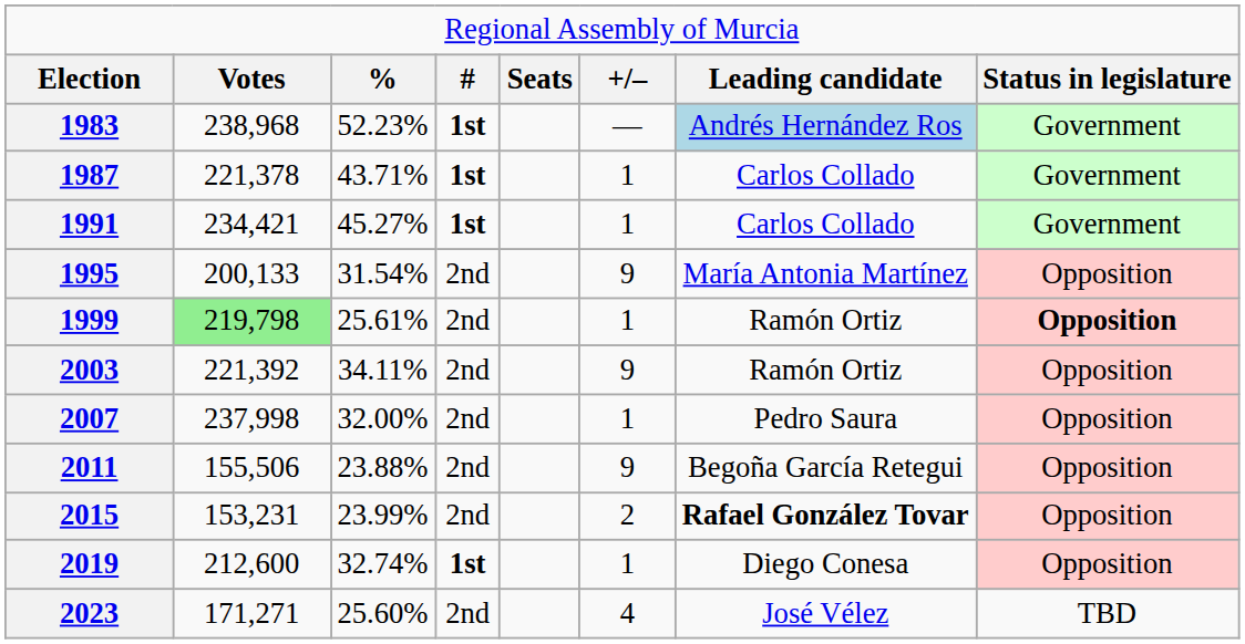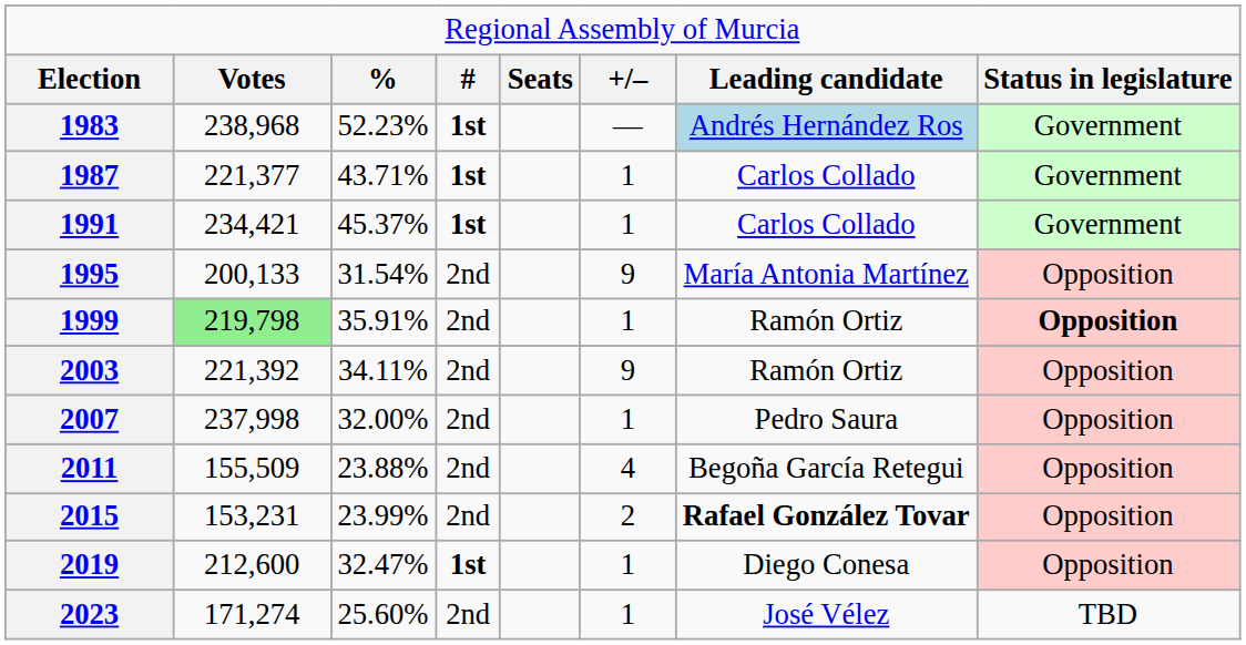 <table class="wikitable" style="font-size:90%; text-align:center;">
 <tr>
 <td colspan="8" align="center"><a href='#'>Regional Assembly of Murcia</a></td>
 </tr>
 <tr>
 <th width="75">Election</th>
 <th width="70">Votes</th>
 <th width="35">%</th>
 <th width="25">#</th>
 <th>Seats</th>
 <th width="40">+/–</th>
 <th>Leading candidate</th>
 <th>Status in legislature</th>
 </tr>
 <tr>
 <th><a href='#'>1983</a></th>
 <td>238,968</td>
 <td>52.23%</td>
 <td><strong>1st</strong></td>
 <td></td>
 <td>—</td>
 <td style="background: lightblue;"><a href='#'>Andrés Hernández Ros</a></td>
 <td style="background:#cfc;">Government</td>
 </tr>
 <tr>
 <th><a href='#'>1987</a></th>
-<td>221,378</td>
+<td>221,377</td>
 <td>43.71%</td>
 <td><strong>1st</strong></td>
 <td></td>
 <td>1</td>
 <td><a href='#'>Carlos Collado</a></td>
 <td style="background:#cfc;">Government</td>
 </tr>
 <tr>
 <th><a href='#'>1991</a></th>
 <td>234,421</td>
-<td>45.27%</td>
+<td>45.37%</td>
 <td><strong>1st</strong></td>
 <td></td>
 <td>1</td>
 <td><a href='#'>Carlos Collado</a></td>
 <td style="background:#cfc;">Government</td>
 </tr>
 <tr>
 <th><a href='#'>1995</a></th>
 <td>200,133</td>
 <td>31.54%</td>
 <td>2nd</td>
 <td></td>
 <td>9</td>
 <td><a href='#'>María Antonia Martínez</a></td>
 <td style="background:#fcc;">Opposition</td>
 </tr>
 <tr>
 <th><a href='#'>1999</a></th>
 <td style="background: lightgreen;">219,798</td>
-<td>25.61%</td>
+<td>35.91%</td>
 <td>2nd</td>
 <td></td>
 <td>1</td>
 <td>Ramón Ortiz</td>
 <td style="background:#fcc;"><strong>Opposition</strong></td>
 </tr>
 <tr>
 <th><a href='#'>2003</a></th>
 <td>221,392</td>
 <td>34.11%</td>
 <td>2nd</td>
 <td></td>
 <td>9</td>
 <td>Ramón Ortiz</td>
 <td style="background:#fcc;">Opposition</td>
 </tr>
 <tr>
 <th><a href='#'>2007</a></th>
 <td>237,998</td>
 <td>32.00%</td>
 <td>2nd</td>
 <td></td>
 <td>1</td>
 <td>Pedro Saura</td>
 <td style="background:#fcc;">Opposition</td>
 </tr>
 <tr>
 <th><a href='#'>2011</a></th>
-<td>155,506</td>
+<td>155,509</td>
 <td>23.88%</td>
 <td>2nd</td>
 <td></td>
-<td>9</td>
+<td>4</td>
 <td>Begoña García Retegui</td>
 <td style="background:#fcc;">Opposition</td>
 </tr>
 <tr>
 <th><a href='#'>2015</a></th>
 <td>153,231</td>
 <td>23.99%</td>
 <td>2nd</td>
 <td></td>
 <td>2</td>
 <td><strong>Rafael González Tovar</strong></td>
 <td style="background:#fcc;">Opposition</td>
 </tr>
 <tr>
 <th><a href='#'>2019</a></th>
 <td>212,600</td>
-<td>32.74%</td>
+<td>32.47%</td>
 <td><strong>1st</strong></td>
 <td></td>
 <td>1</td>
 <td>Diego Conesa</td>
 <td style="background:#fcc;">Opposition</td>
 </tr>
 <tr>
 <th><a href='#'>2023</a></th>
-<td>171,271</td>
+<td>171,274</td>
 <td>25.60%</td>
 <td>2nd</td>
 <td></td>
-<td>4</td>
+<td>1</td>
 <td><a href='#'>José Vélez</a></td>
 <td>TBD</td>
 </tr>
 </table>
